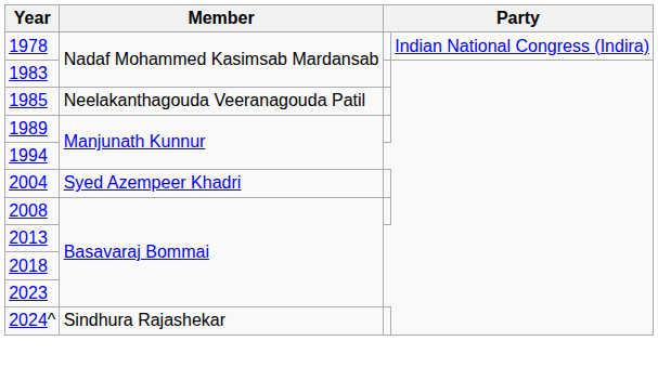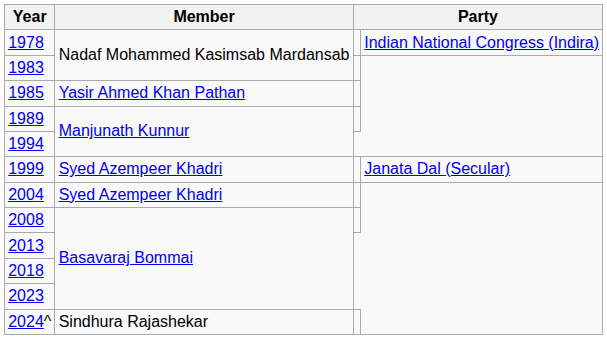 <table class="wikitable sortable">
 <tr>
 <th>Year</th>
 <th>Member</th>
 <th colspan="2">Party</th>
 </tr>
 <tr>
 <td><a href='#'>1978</a></td>
 <td rowspan=2>Nadaf Mohammed Kasimsab Mardansab</td>
 <td bgcolor=></td>
 <td><a href='#'>Indian National Congress (Indira)</a></td>
 </tr>
 <tr>
 <td><a href='#'>1983</a></td>
 <td></td>
 </tr>
 <tr>
 <td><a href='#'>1985</a></td>
-<td>Neelakanthagouda Veeranagouda Patil</td>
+<td><a href='#'>Yasir Ahmed Khan Pathan</a></td>
 <td></td>
 </tr>
 <tr>
 <td><a href='#'>1989</a></td>
 <td rowspan="2"><a href='#'>Manjunath Kunnur</a></td>
 <td></td>
 </tr>
 <tr>
 <td><a href='#'>1994</a></td>
+</tr>
+<tr>
+<td><a href='#'>1999</a></td>
+<td><a href='#'>Syed Azempeer Khadri</a></td>
+<td bgcolor=></td>
+<td><a href='#'>Janata Dal (Secular)</a></td>
 </tr>
 <tr>
 <td><a href='#'>2004</a></td>
 <td><a href='#'>Syed Azempeer Khadri</a></td>
 <td></td>
 </tr>
 <tr>
 <td><a href='#'>2008</a></td>
 <td rowspan="4"><a href='#'>Basavaraj Bommai</a></td>
 <td></td>
 </tr>
 <tr>
 <td><a href='#'>2013</a></td>
 </tr>
 <tr>
 <td><a href='#'>2018</a></td>
 </tr>
 <tr>
 <td><a href='#'>2023</a></td>
 </tr>
 <tr>
 <td><a href='#'>2024</a>^</td>
 <td>Sindhura Rajashekar</td>
 <td></td>
 </tr>
 </table>
